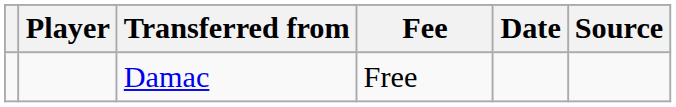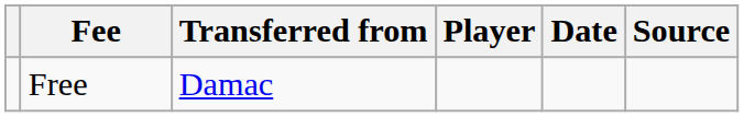 <table class="wikitable plainrowheaders sortable">
 <tr>
 <th></th>
+<th style="width: 65px;">Fee</th>
+<th>Transferred from</th>
 <th scope="col">Player</th>
-<th>Transferred from</th>
-<th style="width: 65px;">Fee</th>
 <th scope="col">Date</th>
 <th scope="col">Source</th>
 </tr>
 <tr>
 <td align="center"></td>
+<td>Free</td>
+<td> <a href='#'>Damac</a></td>
 <td></td>
-<td> <a href='#'>Damac</a></td>
-<td>Free</td>
 <td></td>
 <td></td>
 </tr>
 </table>
